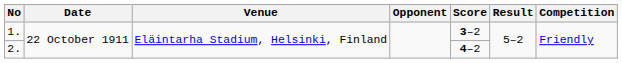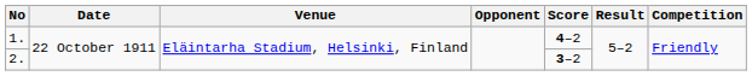 <table class="wikitable" style="font-size:85%;">
 <tr>
 <th>No</th>
 <th>Date</th>
 <th>Venue</th>
 <th>Opponent</th>
 <th>Score</th>
 <th>Result</th>
 <th>Competition</th>
 </tr>
 <tr>
 <td>1.</td>
 <td rowspan="2">22 October 1911</td>
 <td rowspan="2"><a href='#'>Eläintarha Stadium</a>, <a href='#'>Helsinki</a>, Finland</td>
 <td rowspan="2"></td>
-<td align=center><strong>3</strong>–2</td>
+<td align=center><strong>4</strong>–2</td>
 <td align=center rowspan="2">5–2</td>
 <td rowspan="2"><a href='#'>Friendly</a></td>
 </tr>
 <tr>
 <td>2.</td>
-<td align=center><strong>4</strong>–2</td>
+<td align=center><strong>3</strong>–2</td>
 </tr>
 </table>
